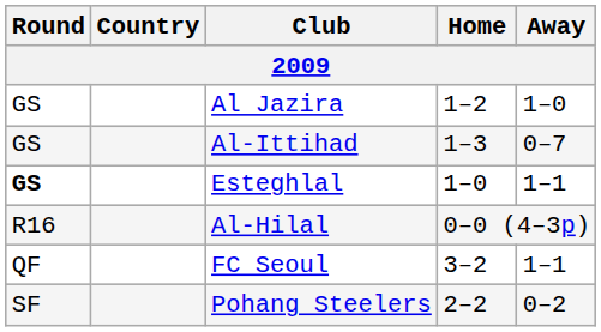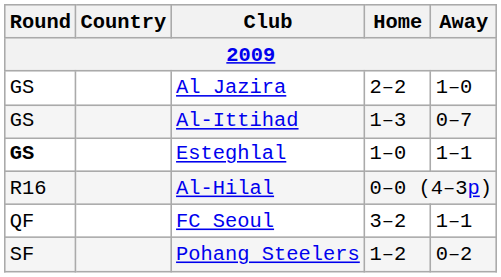 <table class="wikitable">
 <tr>
 <th>Round</th>
 <th>Country</th>
 <th>Club</th>
 <th>Home</th>
 <th>Away</th>
 </tr>
 <tr>
 <th colspan="6"><a href='#'>2009</a></th>
 </tr>
 <tr style="background:#FFFFFF;">
 <td>GS</td>
 <td></td>
 <td><a href='#'>Al Jazira</a></td>
-<td>1–2</td>
+<td>2–2</td>
 <td>1–0</td>
 </tr>
 <tr style="background:#F5F5F5;">
 <td>GS</td>
 <td></td>
 <td><a href='#'>Al-Ittihad</a></td>
 <td>1–3</td>
 <td>0–7</td>
 </tr>
 <tr style="background:#FFFFFF;">
 <td><strong>GS</strong></td>
 <td></td>
 <td><a href='#'>Esteghlal</a></td>
 <td>1–0</td>
 <td>1–1</td>
 </tr>
 <tr style="background:#F5F5F5;">
 <td>R16</td>
 <td></td>
 <td><a href='#'>Al-Hilal</a></td>
 <td colspan="2" style="text-align: center;">0–0 (4–3<a href='#'>p</a>)</td>
 </tr>
 <tr style="background:#FFFFFF;">
 <td>QF</td>
 <td></td>
 <td><a href='#'>FC Seoul</a></td>
 <td>3–2</td>
 <td>1–1</td>
 </tr>
 <tr style="background:#F5F5F5;">
 <td>SF</td>
 <td></td>
 <td><a href='#'>Pohang Steelers</a></td>
-<td>2–2</td>
+<td>1–2</td>
 <td>0–2</td>
 </tr>
 </table>
